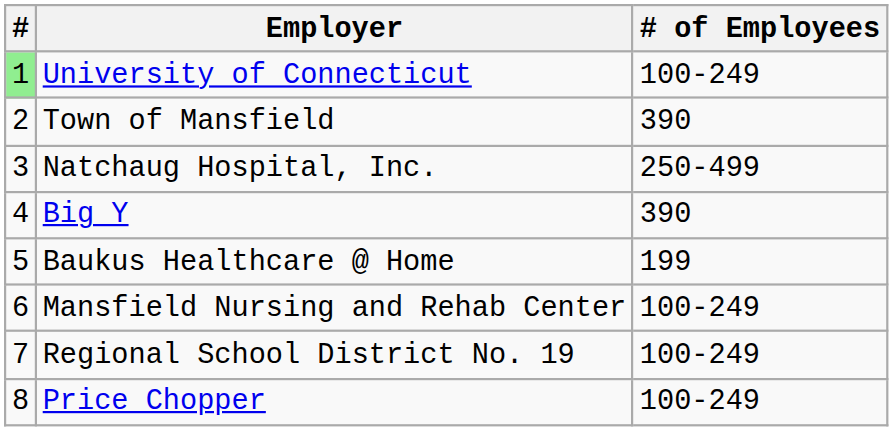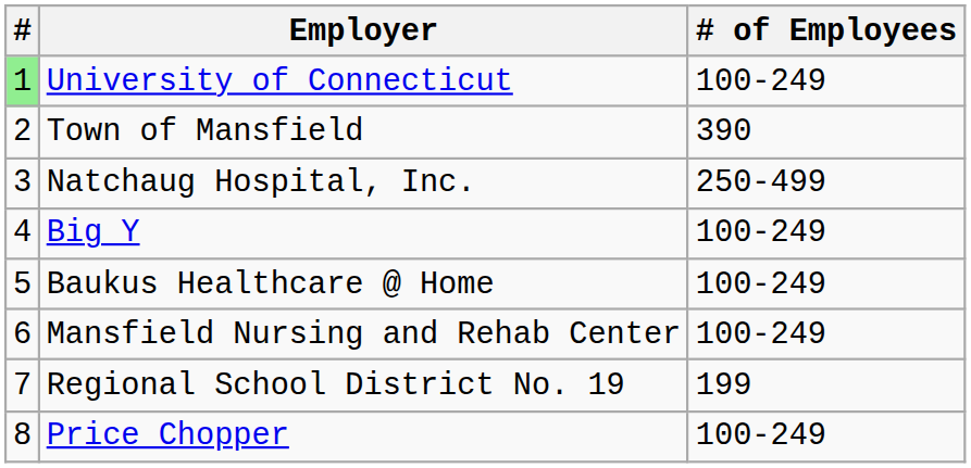 <table class="wikitable">
 <tr>
 <th>#</th>
 <th>Employer</th>
 <th># of Employees</th>
 </tr>
 <tr>
 <td style="background: lightgreen;">1</td>
 <td><a href='#'>University of Connecticut</a></td>
 <td>100-249</td>
 </tr>
 <tr>
 <td>2</td>
 <td>Town of Mansfield</td>
 <td>390</td>
 </tr>
 <tr>
 <td>3</td>
 <td>Natchaug Hospital, Inc.</td>
 <td>250-499</td>
 </tr>
 <tr>
 <td>4</td>
 <td><a href='#'>Big Y</a></td>
-<td>390</td>
+<td>100-249</td>
 </tr>
 <tr>
 <td>5</td>
 <td>Baukus Healthcare @ Home</td>
-<td>199</td>
+<td>100-249</td>
 </tr>
 <tr>
 <td>6</td>
 <td>Mansfield Nursing and Rehab Center</td>
 <td>100-249</td>
 </tr>
 <tr>
 <td>7</td>
 <td>Regional School District No. 19</td>
-<td>100-249</td>
+<td>199</td>
 </tr>
 <tr>
 <td>8</td>
 <td><a href='#'>Price Chopper</a></td>
 <td>100-249</td>
 </tr>
 </table>
